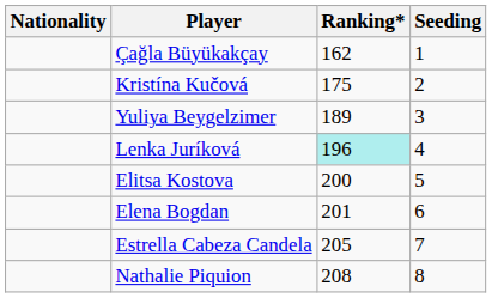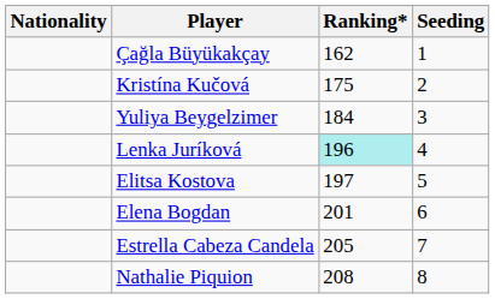 <table class="wikitable" border="1">
 <tr>
 <th>Nationality</th>
 <th>Player</th>
 <th>Ranking*</th>
 <th>Seeding</th>
 </tr>
 <tr>
 <td></td>
 <td><a href='#'>Çağla Büyükakçay</a></td>
 <td>162</td>
 <td>1</td>
 </tr>
 <tr>
 <td></td>
 <td><a href='#'>Kristína Kučová</a></td>
 <td>175</td>
 <td>2</td>
 </tr>
 <tr>
 <td></td>
 <td><a href='#'>Yuliya Beygelzimer</a></td>
-<td>189</td>
+<td>184</td>
 <td>3</td>
 </tr>
 <tr>
 <td></td>
 <td><a href='#'>Lenka Juríková</a></td>
 <td style="background: paleturquoise;">196</td>
 <td>4</td>
 </tr>
 <tr>
 <td></td>
 <td><a href='#'>Elitsa Kostova</a></td>
-<td>200</td>
+<td>197</td>
 <td>5</td>
 </tr>
 <tr>
 <td></td>
 <td><a href='#'>Elena Bogdan</a></td>
 <td>201</td>
 <td>6</td>
 </tr>
 <tr>
 <td></td>
 <td><a href='#'>Estrella Cabeza Candela</a></td>
 <td>205</td>
 <td>7</td>
 </tr>
 <tr>
 <td></td>
 <td><a href='#'>Nathalie Piquion</a></td>
 <td>208</td>
 <td>8</td>
 </tr>
 </table>
